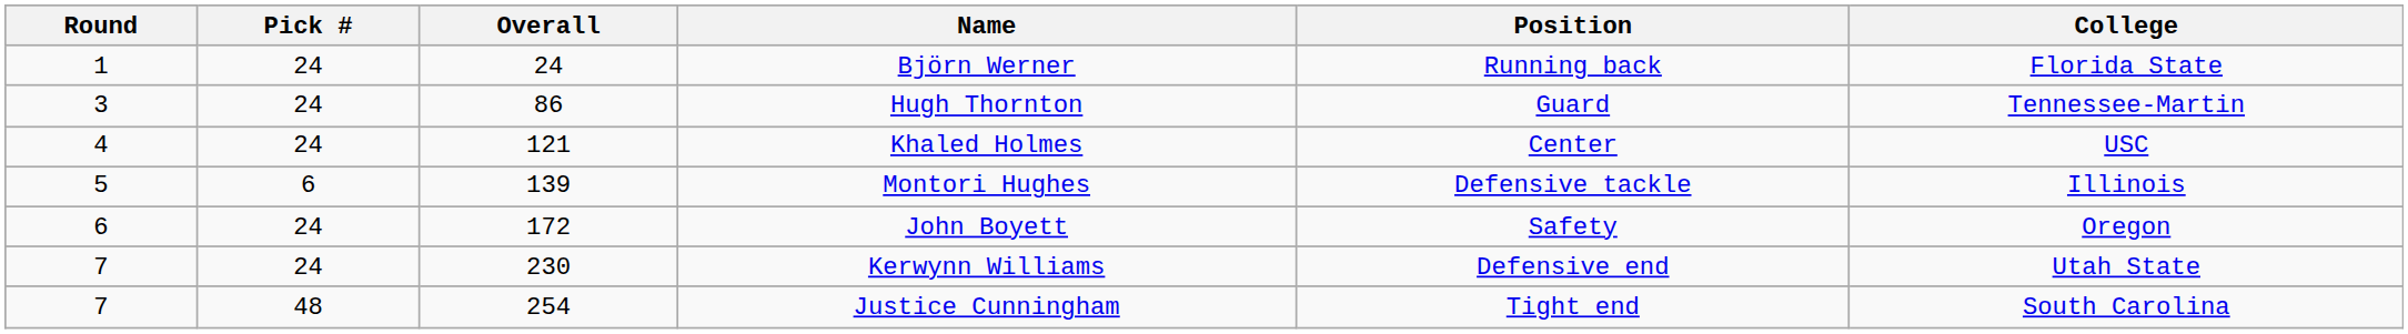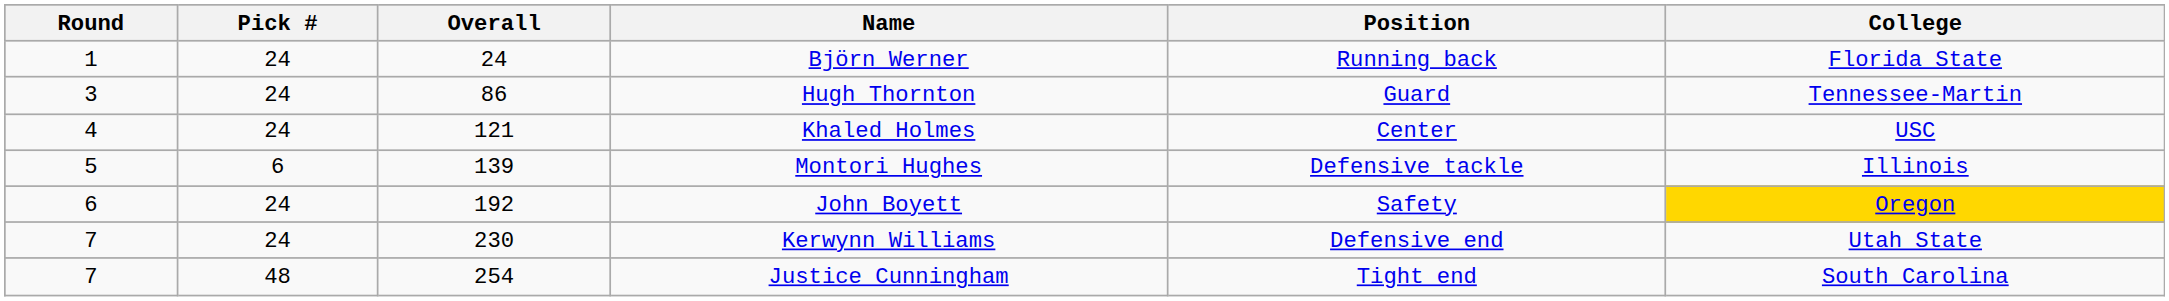 <table class="wikitable sortable sortable" style="width: 100%; text-align:center">
 <tr>
 <th>Round</th>
 <th>Pick #</th>
 <th>Overall</th>
 <th>Name</th>
 <th>Position</th>
 <th>College</th>
 </tr>
 <tr>
 <td>1</td>
 <td>24</td>
 <td>24</td>
 <td><a href='#'>Björn Werner</a></td>
 <td><a href='#'>Running back</a></td>
 <td><a href='#'>Florida State</a></td>
 </tr>
 <tr>
 <td>3</td>
 <td>24</td>
 <td>86</td>
 <td><a href='#'>Hugh Thornton</a></td>
 <td><a href='#'>Guard</a></td>
 <td><a href='#'>Tennessee-Martin</a></td>
 </tr>
 <tr>
 <td>4</td>
 <td>24</td>
 <td>121</td>
 <td><a href='#'>Khaled Holmes</a></td>
 <td><a href='#'>Center</a></td>
 <td><a href='#'>USC</a></td>
 </tr>
 <tr>
 <td>5</td>
 <td>6</td>
 <td>139</td>
 <td><a href='#'>Montori Hughes</a></td>
 <td><a href='#'>Defensive tackle</a></td>
 <td><a href='#'>Illinois</a></td>
 </tr>
 <tr>
 <td>6</td>
 <td>24</td>
-<td>172</td>
+<td>192</td>
 <td><a href='#'>John Boyett</a></td>
 <td><a href='#'>Safety</a></td>
-<td><a href='#'>Oregon</a></td>
+<td style="background: gold;"><a href='#'>Oregon</a></td>
 </tr>
 <tr>
 <td>7</td>
 <td>24</td>
 <td>230</td>
 <td><a href='#'>Kerwynn Williams</a></td>
 <td><a href='#'>Defensive end</a></td>
 <td><a href='#'>Utah State</a></td>
 </tr>
 <tr>
 <td>7</td>
 <td>48</td>
 <td>254</td>
 <td><a href='#'>Justice Cunningham</a></td>
 <td><a href='#'>Tight end</a></td>
 <td><a href='#'>South Carolina</a></td>
 </tr>
 </table>
